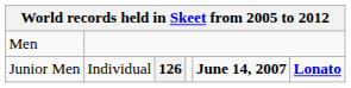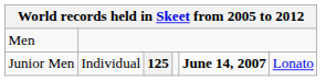 <table class="wikitable" style="font-size: 95%">
 <tr>
 <th colspan=7>World records held in <a href='#'>Skeet</a> from 2005 to 2012</th>
 </tr>
 <tr>
 <td rowspan=2>Men<br></td>
 </tr>
 <tr>
 </tr>
 <tr>
 <td>Junior Men</td>
 <td>Individual</td>
-<th>126</th>
+<th>125</th>
 <td></td>
 <td><strong>June 14, 2007</strong></td>
-<td><strong><a href='#'>Lonato</a> </strong></td>
+<td><a href='#'>Lonato</a> </td>
 </tr>
 </table>
